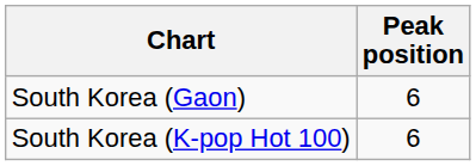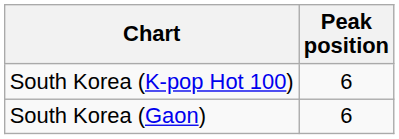 <table class="wikitable sortable">
 <tr>
 <th>Chart</th>
 <th>Peak<br>position</th>
 </tr>
 <tr>
+<td>South Korea (<a href='#'>K-pop Hot 100</a>)</td>
+<td style="text-align:center;">6</td>
+</tr>
+<tr>
 <td>South Korea (<a href='#'>Gaon</a>)</td>
 <td align="center">6</td>
 </tr>
-<tr>
-<td>South Korea (<a href='#'>K-pop Hot 100</a>)</td>
-<td style="text-align:center;">6</td>
-</tr>
 </table>
